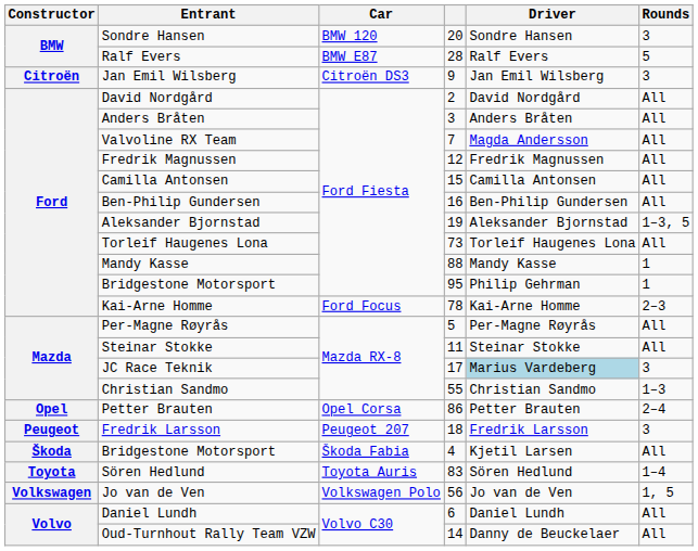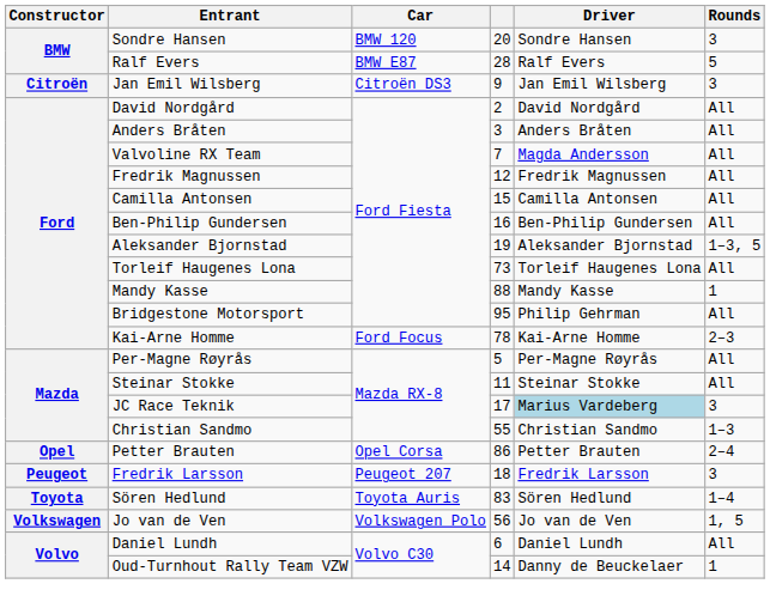 <table class="wikitable" style="font-size:85%;">
 <tr>
 <th>Constructor</th>
 <th>Entrant</th>
 <th>Car</th>
 <th></th>
 <th>Driver</th>
 <th>Rounds</th>
 </tr>
 <tr>
 <th rowspan=2><a href='#'>BMW</a></th>
 <td> Sondre Hansen</td>
 <td><a href='#'>BMW 120</a></td>
 <td>20</td>
 <td> Sondre Hansen</td>
 <td>3</td>
 </tr>
 <tr>
 <td> Ralf Evers</td>
 <td><a href='#'>BMW E87</a></td>
 <td>28</td>
 <td> Ralf Evers</td>
 <td>5</td>
 </tr>
 <tr>
 <th><a href='#'>Citroën</a></th>
 <td> Jan Emil Wilsberg</td>
 <td><a href='#'>Citroën DS3</a></td>
 <td>9</td>
 <td> Jan Emil Wilsberg</td>
 <td>3</td>
 </tr>
 <tr>
 <th rowspan=11><a href='#'>Ford</a></th>
 <td> David Nordgård</td>
 <td rowspan=10><a href='#'>Ford Fiesta</a></td>
 <td>2</td>
 <td> David Nordgård</td>
 <td>All</td>
 </tr>
 <tr>
 <td> Anders Bråten</td>
 <td>3</td>
 <td> Anders Bråten</td>
 <td>All</td>
 </tr>
 <tr>
 <td> Valvoline RX Team</td>
 <td>7</td>
 <td> <a href='#'>Magda Andersson</a></td>
 <td>All</td>
 </tr>
 <tr>
 <td> Fredrik Magnussen</td>
 <td>12</td>
 <td> Fredrik Magnussen</td>
 <td>All</td>
 </tr>
 <tr>
 <td> Camilla Antonsen</td>
 <td>15</td>
 <td> Camilla Antonsen</td>
 <td>All</td>
 </tr>
 <tr>
 <td> Ben-Philip Gundersen</td>
 <td>16</td>
 <td> Ben-Philip Gundersen</td>
 <td>All</td>
 </tr>
 <tr>
 <td> Aleksander Bjornstad</td>
 <td>19</td>
 <td> Aleksander Bjornstad</td>
 <td>1–3, 5</td>
 </tr>
 <tr>
 <td> Torleif Haugenes Lona</td>
 <td>73</td>
 <td> Torleif Haugenes Lona</td>
 <td>All</td>
 </tr>
 <tr>
 <td> Mandy Kasse</td>
 <td>88</td>
 <td> Mandy Kasse</td>
 <td>1</td>
 </tr>
 <tr>
 <td> Bridgestone Motorsport</td>
 <td>95</td>
 <td> Philip Gehrman</td>
-<td>1</td>
+<td>All</td>
 </tr>
 <tr>
 <td> Kai-Arne Homme</td>
 <td><a href='#'>Ford Focus</a></td>
 <td>78</td>
 <td> Kai-Arne Homme</td>
 <td>2–3</td>
 </tr>
 <tr>
 <th rowspan=4><a href='#'>Mazda</a></th>
 <td> Per-Magne Røyrås</td>
 <td rowspan=4><a href='#'>Mazda RX-8</a></td>
 <td>5</td>
 <td> Per-Magne Røyrås</td>
 <td>All</td>
 </tr>
 <tr>
 <td> Steinar Stokke</td>
 <td>11</td>
 <td> Steinar Stokke</td>
 <td>All</td>
 </tr>
 <tr>
 <td> JC Race Teknik</td>
 <td>17</td>
 <td style="background: lightblue;"> Marius Vardeberg</td>
 <td>3</td>
 </tr>
 <tr>
 <td> Christian Sandmo</td>
 <td>55</td>
 <td> Christian Sandmo</td>
 <td>1–3</td>
 </tr>
 <tr>
 <th><a href='#'>Opel</a></th>
 <td> Petter Brauten</td>
 <td><a href='#'>Opel Corsa</a></td>
 <td>86</td>
 <td> Petter Brauten</td>
 <td>2–4</td>
 </tr>
 <tr>
 <th><a href='#'>Peugeot</a></th>
 <td> <a href='#'>Fredrik Larsson</a></td>
 <td><a href='#'>Peugeot 207</a></td>
 <td>18</td>
 <td> <a href='#'>Fredrik Larsson</a></td>
 <td>3</td>
 </tr>
 <tr>
-<th><a href='#'>Škoda</a></th>
-<td> Bridgestone Motorsport</td>
-<td><a href='#'>Škoda Fabia</a></td>
-<td>4</td>
-<td> Kjetil Larsen</td>
-<td>All</td>
-</tr>
-<tr>
 <th><a href='#'>Toyota</a></th>
 <td> Sören Hedlund</td>
 <td><a href='#'>Toyota Auris</a></td>
 <td>83</td>
 <td> Sören Hedlund</td>
 <td>1–4</td>
 </tr>
 <tr>
 <th><a href='#'>Volkswagen</a></th>
 <td> Jo van de Ven</td>
 <td><a href='#'>Volkswagen Polo</a></td>
 <td>56</td>
 <td> Jo van de Ven</td>
 <td>1, 5</td>
 </tr>
 <tr>
 <th rowspan=2><a href='#'>Volvo</a></th>
 <td> Daniel Lundh</td>
 <td rowspan=2><a href='#'>Volvo C30</a></td>
 <td>6</td>
 <td> Daniel Lundh</td>
 <td>All</td>
 </tr>
 <tr>
 <td> Oud-Turnhout Rally Team VZW</td>
 <td>14</td>
 <td> Danny de Beuckelaer</td>
-<td>All</td>
+<td>1</td>
 </tr>
 </table>
